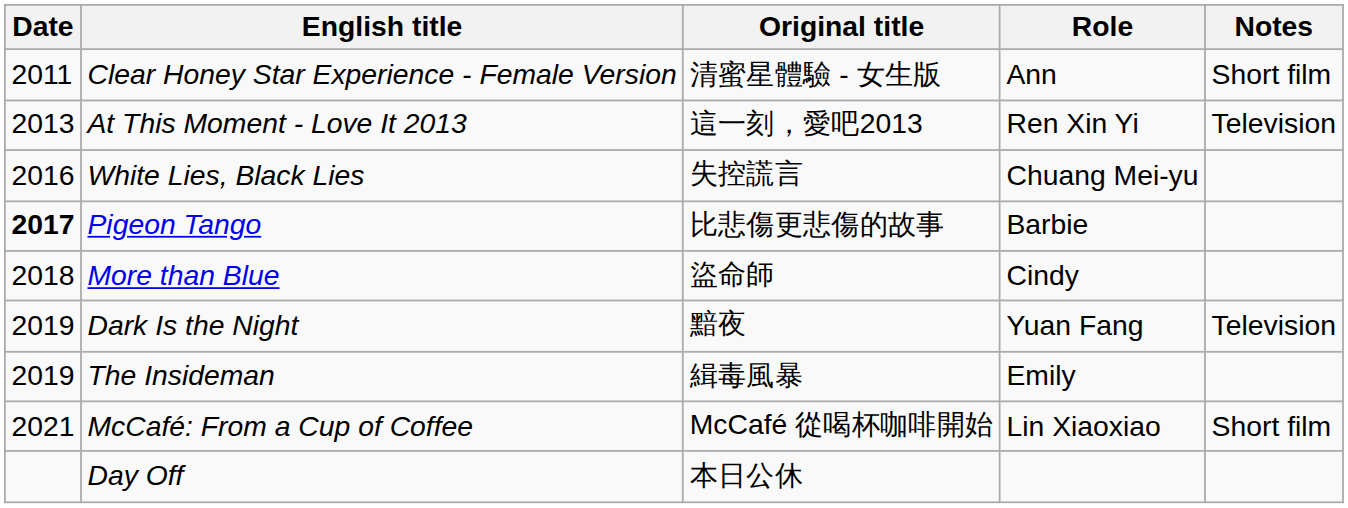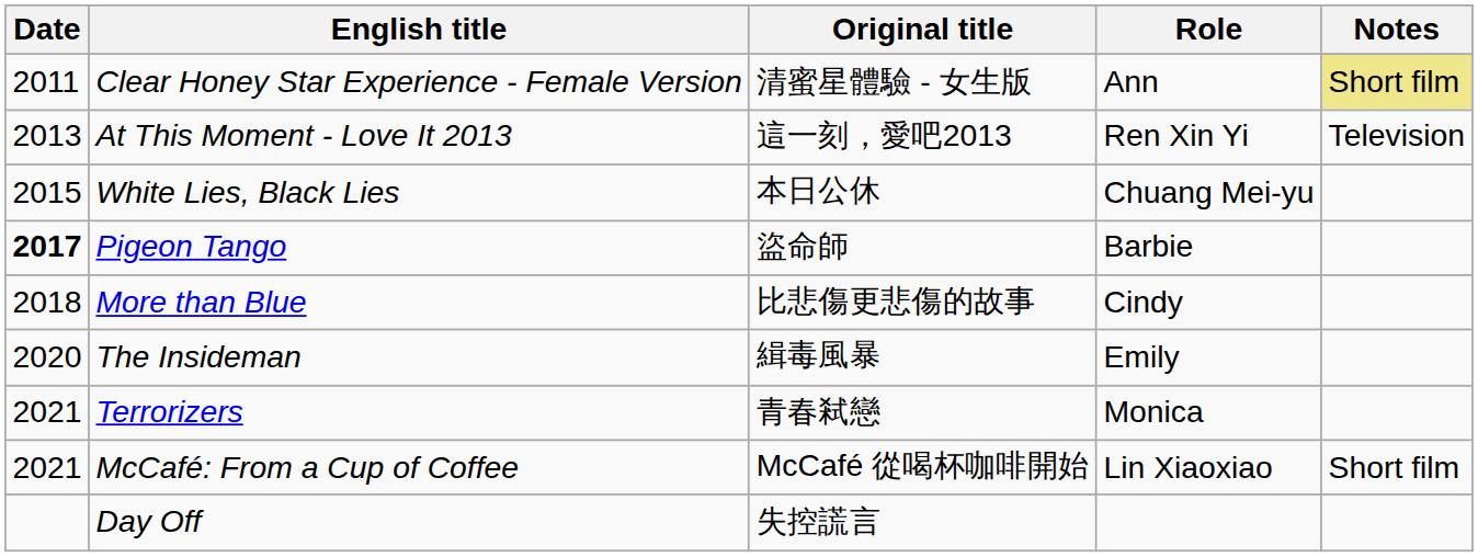 <table class="wikitable sortable">
 <tr>
 <th>Date</th>
 <th>English title</th>
 <th>Original title</th>
 <th>Role</th>
 <th class="unsortable">Notes</th>
 </tr>
 <tr>
 <td>2011</td>
 <td><em>Clear Honey Star Experience - Female Version</em></td>
 <td>清蜜星體驗 - 女生版</td>
 <td>Ann</td>
-<td>Short film</td>
+<td style="background: khaki;">Short film</td>
 </tr>
 <tr>
 <td>2013</td>
 <td><em>At This Moment - Love It 2013</em></td>
 <td>這一刻，愛吧2013</td>
 <td>Ren Xin Yi</td>
 <td>Television</td>
 </tr>
 <tr>
-<td>2016</td>
+<td>2015</td>
 <td><em>White Lies, Black Lies</em></td>
-<td>失控謊言</td>
+<td>本日公休</td>
 <td>Chuang Mei-yu</td>
 <td></td>
 </tr>
 <tr>
 <td><strong>2017</strong></td>
 <td><em><a href='#'>Pigeon Tango</a></em></td>
-<td>比悲傷更悲傷的故事</td>
+<td>盜命師</td>
 <td>Barbie</td>
 <td></td>
 </tr>
 <tr>
 <td>2018</td>
 <td><em><a href='#'>More than Blue</a></em></td>
-<td>盜命師</td>
+<td>比悲傷更悲傷的故事</td>
 <td>Cindy</td>
 <td></td>
 </tr>
 <tr>
-<td>2019</td>
-<td><em>Dark Is the Night</em></td>
-<td>黯夜</td>
-<td>Yuan Fang</td>
-<td>Television</td>
-</tr>
-<tr>
-<td>2019</td>
+<td>2020</td>
 <td><em>The Insideman</em></td>
 <td>緝毒風暴</td>
 <td>Emily</td>
+<td></td>
+</tr>
+<tr>
+<td>2021</td>
+<td><em><a href='#'>Terrorizers</a></em></td>
+<td>青春弒戀</td>
+<td>Monica</td>
 <td></td>
 </tr>
 <tr>
 <td>2021</td>
 <td><em>McCafé: From a Cup of Coffee</em></td>
 <td>McCafé 從喝杯咖啡開始</td>
 <td>Lin Xiaoxiao</td>
 <td>Short film</td>
 </tr>
 <tr>
 <td></td>
 <td><em>Day Off</em></td>
-<td>本日公休</td>
+<td>失控謊言</td>
 <td></td>
 <td></td>
 </tr>
 </table>
